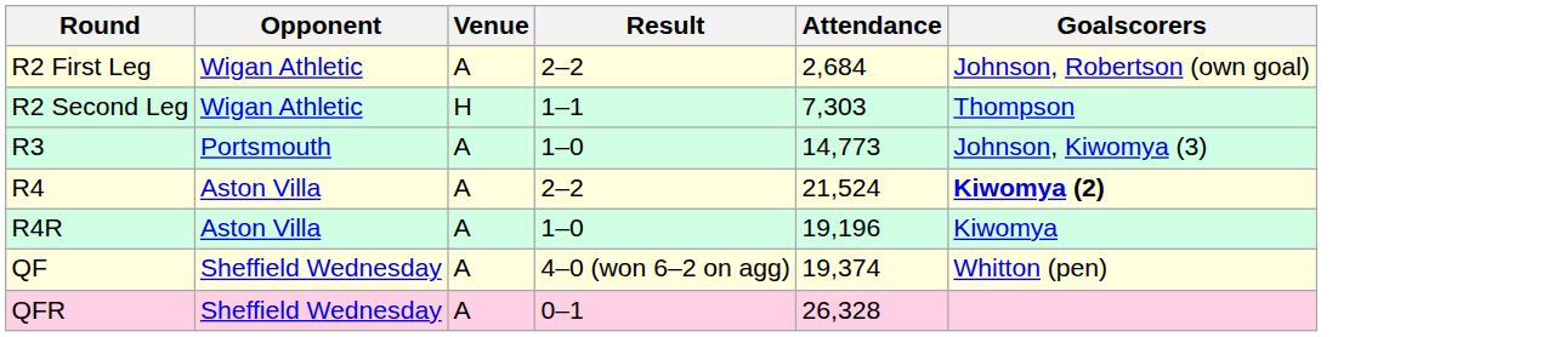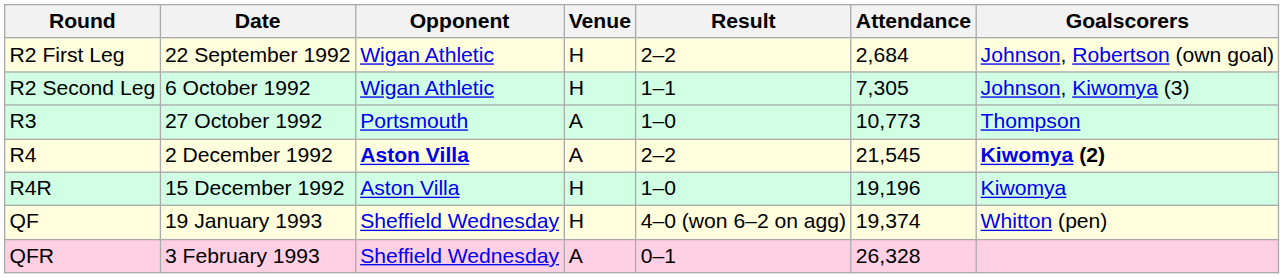 <table class="wikitable">
 <tr>
 <th>Round</th>
+<th>Date</th>
 <th>Opponent</th>
 <th>Venue</th>
 <th>Result</th>
 <th>Attendance</th>
 <th>Goalscorers</th>
 </tr>
 <tr style="background-color: #ffffdd;">
 <td>R2 First Leg</td>
+<td>22 September 1992</td>
 <td><a href='#'>Wigan Athletic</a></td>
-<td>A</td>
+<td>H</td>
 <td>2–2</td>
 <td>2,684</td>
 <td><a href='#'>Johnson</a>, <a href='#'>Robertson</a> (own goal)</td>
 </tr>
 <tr style="background-color: #d0ffe3;">
 <td>R2 Second Leg</td>
+<td>6 October 1992</td>
 <td><a href='#'>Wigan Athletic</a></td>
 <td>H</td>
 <td>1–1</td>
-<td>7,303</td>
-<td><a href='#'>Thompson</a></td>
+<td>7,305</td>
+<td><a href='#'>Johnson</a>, <a href='#'>Kiwomya</a> (3)</td>
 </tr>
 <tr style="background-color: #d0ffe3;">
 <td>R3</td>
+<td>27 October 1992</td>
 <td><a href='#'>Portsmouth</a></td>
 <td>A</td>
 <td>1–0</td>
-<td>14,773</td>
-<td><a href='#'>Johnson</a>, <a href='#'>Kiwomya</a> (3)</td>
+<td>10,773</td>
+<td><a href='#'>Thompson</a></td>
 </tr>
 <tr style="background-color: #ffffdd;">
 <td>R4</td>
-<td><a href='#'>Aston Villa</a></td>
+<td>2 December 1992</td>
+<td><strong><a href='#'>Aston Villa</a></strong></td>
 <td>A</td>
 <td>2–2</td>
-<td>21,524</td>
+<td>21,545</td>
 <td><strong><a href='#'>Kiwomya</a> (2)</strong></td>
 </tr>
 <tr style="background-color: #d0ffe3;">
 <td>R4R</td>
+<td>15 December 1992</td>
 <td><a href='#'>Aston Villa</a></td>
-<td>A</td>
+<td>H</td>
 <td>1–0</td>
 <td>19,196</td>
 <td><a href='#'>Kiwomya</a></td>
 </tr>
 <tr style="background-color: #ffffdd;">
 <td>QF</td>
+<td>19 January 1993</td>
 <td><a href='#'>Sheffield Wednesday</a></td>
-<td>A</td>
+<td>H</td>
 <td>4–0 (won 6–2 on agg)</td>
 <td>19,374</td>
 <td><a href='#'>Whitton</a> (pen)</td>
 </tr>
 <tr style="background-color: #ffd0e3;">
 <td>QFR</td>
+<td>3 February 1993</td>
 <td><a href='#'>Sheffield Wednesday</a></td>
 <td>A</td>
 <td>0–1</td>
 <td>26,328</td>
 <td></td>
 </tr>
 </table>
